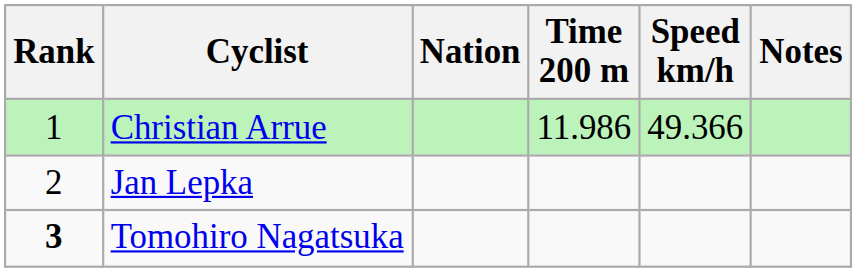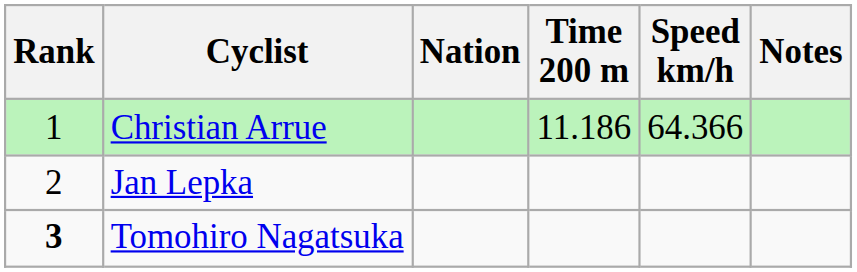 <table class="wikitable sortable" style="text-align:center">
 <tr>
 <th>Rank</th>
 <th>Cyclist</th>
 <th>Nation</th>
 <th>Time<br>200 m</th>
 <th>Speed<br>km/h</th>
 <th>Notes</th>
 </tr>
 <tr bgcolor=bbf3bb>
 <td>1</td>
 <td align=left><a href='#'>Christian Arrue</a></td>
 <td align=left></td>
-<td>11.986</td>
-<td>49.366</td>
+<td>11.186</td>
+<td>64.366</td>
 <td></td>
 </tr>
 <tr>
 <td>2</td>
 <td align=left><a href='#'>Jan Lepka</a></td>
 <td align=left></td>
 <td></td>
 <td></td>
 <td></td>
 </tr>
 <tr>
 <td><strong>3</strong></td>
 <td align=left><a href='#'>Tomohiro Nagatsuka</a></td>
 <td align=left></td>
 <td></td>
 <td></td>
 <td></td>
 </tr>
 </table>
